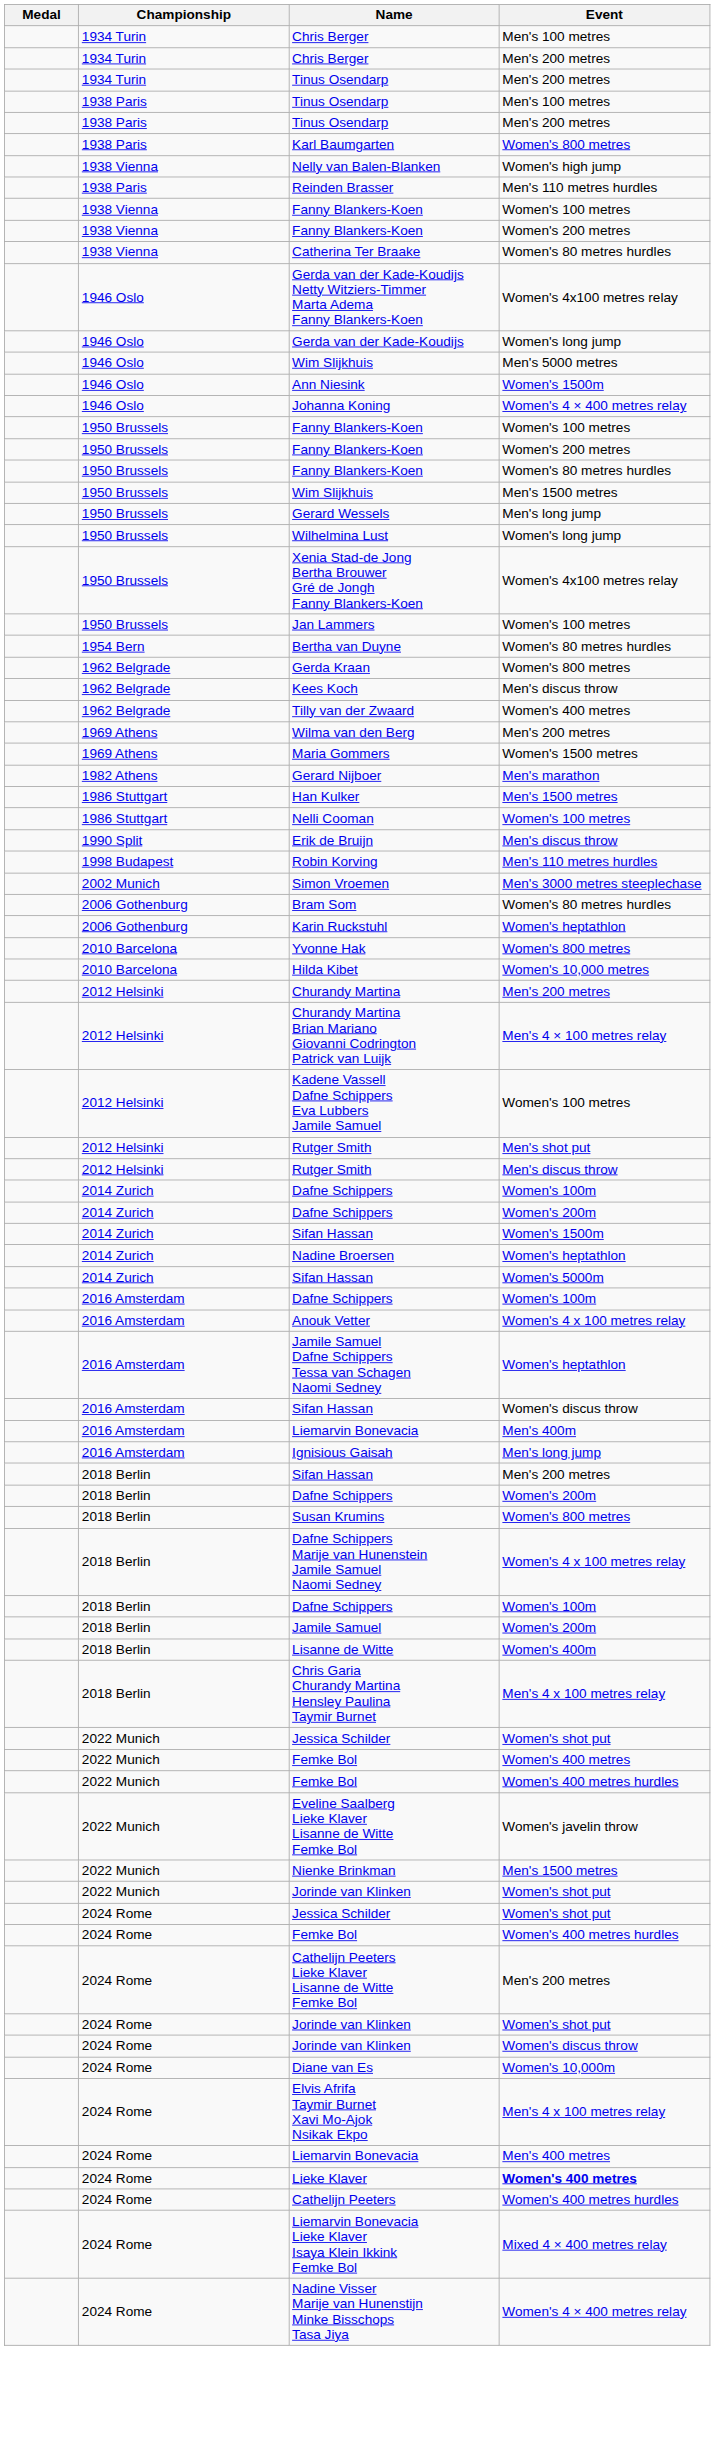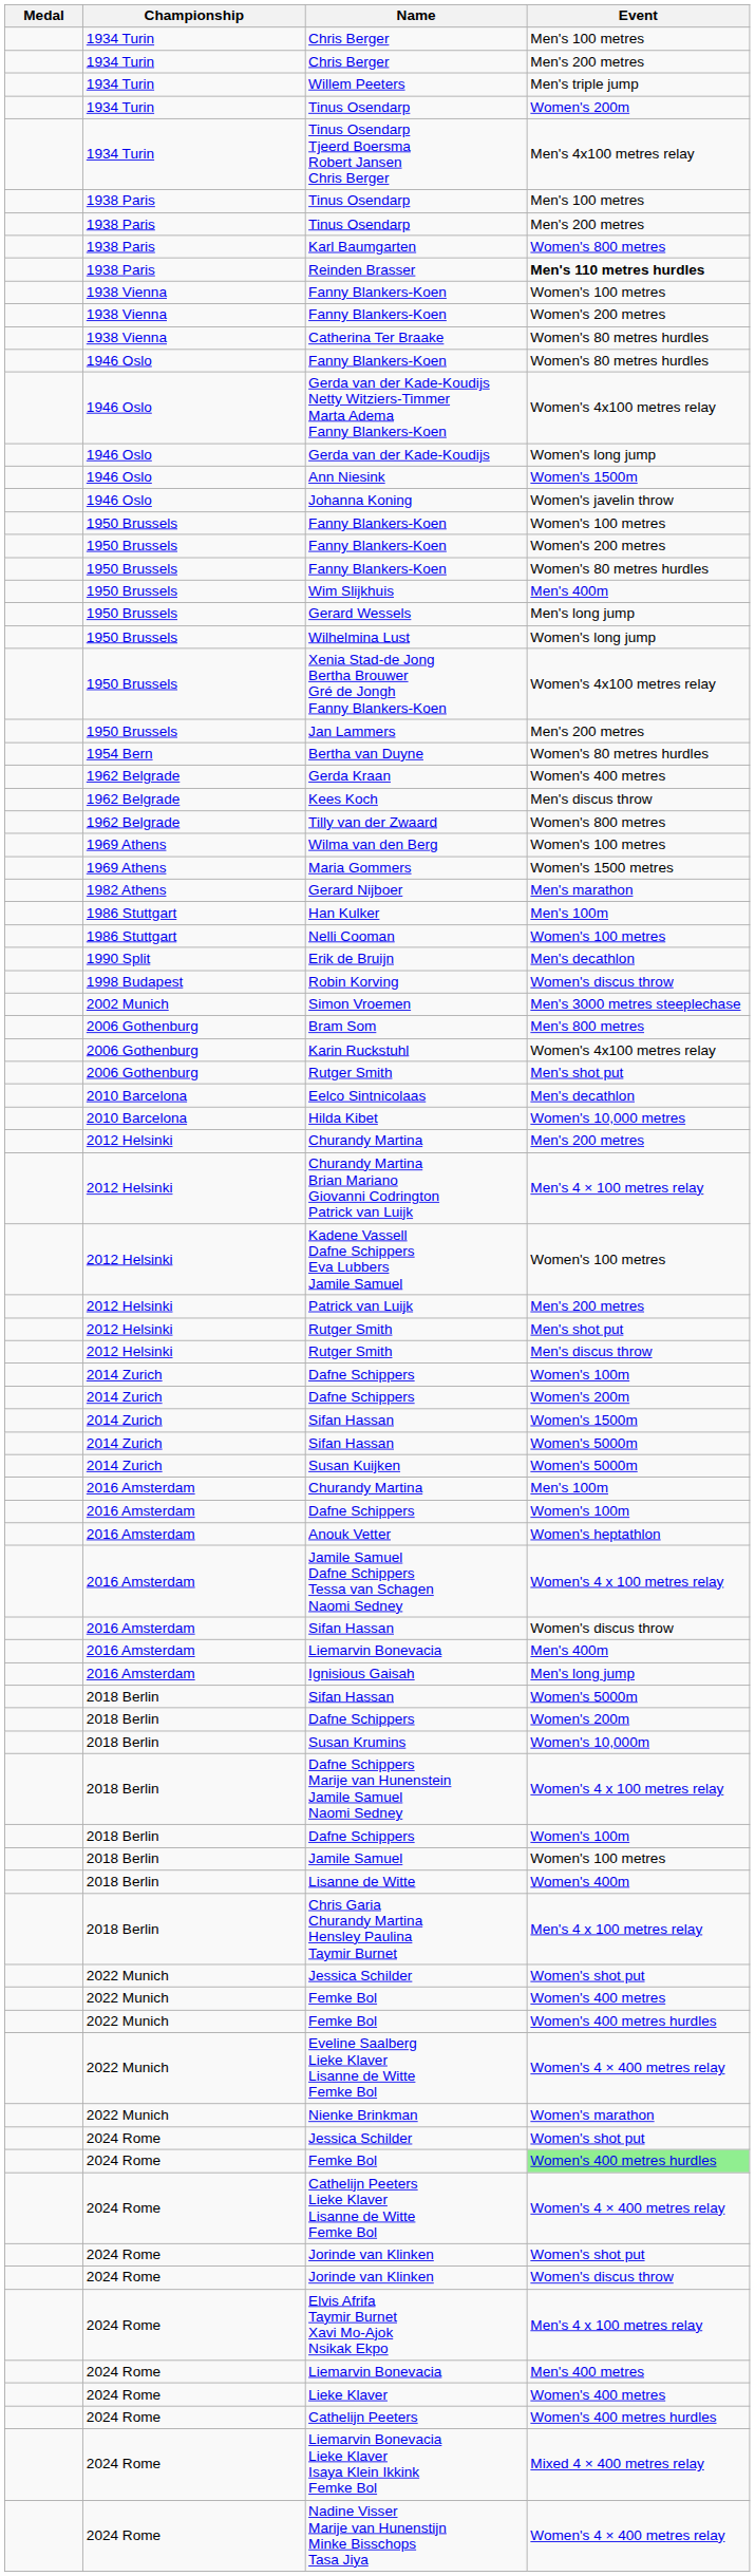 <table class="wikitable sortable">
 <tr>
 <th style="width:5em">Medal</th>
 <th style="width:15em">Championship</th>
 <th style="width:15em">Name</th>
 <th style="width:15em">Event</th>
 </tr>
 <tr>
 <td></td>
 <td> <a href='#'>1934 Turin</a></td>
 <td><a href='#'>Chris Berger</a></td>
 <td>Men's 100 metres</td>
 </tr>
 <tr>
 <td></td>
 <td> <a href='#'>1934 Turin</a></td>
 <td><a href='#'>Chris Berger</a></td>
 <td>Men's 200 metres</td>
 </tr>
 <tr>
 <td></td>
 <td> <a href='#'>1934 Turin</a></td>
+<td><a href='#'>Willem Peeters</a></td>
+<td>Men's triple jump</td>
+</tr>
+<tr>
+<td></td>
+<td> <a href='#'>1934 Turin</a></td>
 <td><a href='#'>Tinus Osendarp</a></td>
-<td>Men's 200 metres</td>
+<td><a href='#'>Women's 200m</a></td>
+</tr>
+<tr>
+<td></td>
+<td> <a href='#'>1934 Turin</a></td>
+<td><a href='#'>Tinus Osendarp</a><br><a href='#'>Tjeerd Boersma</a><br><a href='#'>Robert Jansen</a><br><a href='#'>Chris Berger</a></td>
+<td>Men's 4x100 metres relay</td>
 </tr>
 <tr>
 <td></td>
 <td> <a href='#'>1938 Paris</a></td>
 <td><a href='#'>Tinus Osendarp</a></td>
 <td>Men's 100 metres</td>
 </tr>
 <tr>
 <td></td>
 <td> <a href='#'>1938 Paris</a></td>
 <td><a href='#'>Tinus Osendarp</a></td>
 <td>Men's 200 metres</td>
 </tr>
 <tr>
 <td></td>
 <td> <a href='#'>1938 Paris</a></td>
 <td><a href='#'>Karl Baumgarten</a></td>
 <td><a href='#'>Women's 800 metres</a></td>
 </tr>
 <tr>
 <td></td>
-<td> <a href='#'>1938 Vienna</a></td>
-<td><a href='#'>Nelly van Balen-Blanken</a></td>
-<td>Women's high jump</td>
-</tr>
-<tr>
-<td></td>
 <td> <a href='#'>1938 Paris</a></td>
 <td><a href='#'>Reinden Brasser</a></td>
-<td>Men's 110 metres hurdles</td>
+<td><strong>Men's 110 metres hurdles</strong></td>
 </tr>
 <tr>
 <td></td>
 <td> <a href='#'>1938 Vienna</a></td>
 <td><a href='#'>Fanny Blankers-Koen</a></td>
 <td>Women's 100 metres</td>
 </tr>
 <tr>
 <td></td>
 <td> <a href='#'>1938 Vienna</a></td>
 <td><a href='#'>Fanny Blankers-Koen</a></td>
 <td>Women's 200 metres</td>
 </tr>
 <tr>
 <td></td>
 <td> <a href='#'>1938 Vienna</a></td>
 <td><a href='#'>Catherina Ter Braake</a></td>
 <td>Women's 80 metres hurdles</td>
 </tr>
 <tr>
 <td></td>
 <td> <a href='#'>1946 Oslo</a></td>
+<td><a href='#'>Fanny Blankers-Koen</a></td>
+<td>Women's 80 metres hurdles</td>
+</tr>
+<tr>
+<td></td>
+<td> <a href='#'>1946 Oslo</a></td>
 <td><a href='#'>Gerda van der Kade-Koudijs</a><br><a href='#'>Netty Witziers-Timmer</a><br><a href='#'>Marta Adema</a><br><a href='#'>Fanny Blankers-Koen</a></td>
 <td>Women's 4x100 metres relay</td>
 </tr>
 <tr>
 <td></td>
 <td> <a href='#'>1946 Oslo</a></td>
 <td><a href='#'>Gerda van der Kade-Koudijs</a></td>
 <td>Women's long jump</td>
 </tr>
 <tr>
 <td></td>
 <td> <a href='#'>1946 Oslo</a></td>
-<td><a href='#'>Wim Slijkhuis</a></td>
-<td>Men's 5000 metres</td>
-</tr>
-<tr>
-<td></td>
-<td> <a href='#'>1946 Oslo</a></td>
 <td><a href='#'>Ann Niesink</a></td>
 <td><a href='#'>Women's 1500m</a></td>
 </tr>
 <tr>
 <td></td>
 <td> <a href='#'>1946 Oslo</a></td>
 <td><a href='#'>Johanna Koning</a></td>
-<td><a href='#'>Women's 4 × 400 metres relay</a></td>
+<td>Women's javelin throw</td>
 </tr>
 <tr>
 <td></td>
 <td> <a href='#'>1950 Brussels</a></td>
 <td><a href='#'>Fanny Blankers-Koen</a></td>
 <td>Women's 100 metres</td>
 </tr>
 <tr>
 <td></td>
 <td> <a href='#'>1950 Brussels</a></td>
 <td><a href='#'>Fanny Blankers-Koen</a></td>
 <td>Women's 200 metres</td>
 </tr>
 <tr>
 <td></td>
 <td> <a href='#'>1950 Brussels</a></td>
 <td><a href='#'>Fanny Blankers-Koen</a></td>
 <td>Women's 80 metres hurdles</td>
 </tr>
 <tr>
 <td></td>
 <td> <a href='#'>1950 Brussels</a></td>
 <td><a href='#'>Wim Slijkhuis</a></td>
-<td>Men's 1500 metres</td>
+<td><a href='#'>Men's 400m</a></td>
 </tr>
 <tr>
 <td></td>
 <td> <a href='#'>1950 Brussels</a></td>
 <td><a href='#'>Gerard Wessels</a></td>
 <td>Men's long jump</td>
 </tr>
 <tr>
 <td></td>
 <td> <a href='#'>1950 Brussels</a></td>
 <td><a href='#'>Wilhelmina Lust</a></td>
 <td>Women's long jump</td>
 </tr>
 <tr>
 <td></td>
 <td> <a href='#'>1950 Brussels</a></td>
 <td><a href='#'>Xenia Stad-de Jong</a><br><a href='#'>Bertha Brouwer</a><br><a href='#'>Gré de Jongh</a><br><a href='#'>Fanny Blankers-Koen</a></td>
 <td>Women's 4x100 metres relay</td>
 </tr>
 <tr>
 <td></td>
 <td> <a href='#'>1950 Brussels</a></td>
 <td><a href='#'>Jan Lammers</a></td>
-<td>Women's 100 metres</td>
+<td>Men's 200 metres</td>
 </tr>
 <tr>
 <td></td>
 <td> <a href='#'>1954 Bern</a></td>
 <td><a href='#'>Bertha van Duyne</a></td>
 <td>Women's 80 metres hurdles</td>
 </tr>
 <tr>
 <td></td>
 <td> <a href='#'>1962 Belgrade</a></td>
 <td><a href='#'>Gerda Kraan</a></td>
-<td>Women's 800 metres</td>
+<td>Women's 400 metres</td>
 </tr>
 <tr>
 <td></td>
 <td> <a href='#'>1962 Belgrade</a></td>
 <td><a href='#'>Kees Koch</a></td>
 <td>Men's discus throw</td>
 </tr>
 <tr>
 <td></td>
 <td> <a href='#'>1962 Belgrade</a></td>
 <td><a href='#'>Tilly van der Zwaard</a></td>
-<td>Women's 400 metres</td>
+<td>Women's 800 metres</td>
 </tr>
 <tr>
 <td></td>
 <td> <a href='#'>1969 Athens</a></td>
 <td><a href='#'>Wilma van den Berg</a></td>
-<td>Men's 200 metres</td>
+<td>Women's 100 metres</td>
 </tr>
 <tr>
 <td></td>
 <td> <a href='#'>1969 Athens</a></td>
 <td><a href='#'>Maria Gommers</a></td>
 <td>Women's 1500 metres</td>
 </tr>
 <tr>
 <td></td>
 <td> <a href='#'>1982 Athens</a></td>
 <td><a href='#'>Gerard Nijboer</a></td>
 <td><a href='#'>Men's marathon</a></td>
 </tr>
 <tr>
 <td></td>
 <td> <a href='#'>1986 Stuttgart</a></td>
 <td><a href='#'>Han Kulker</a></td>
-<td><a href='#'>Men's 1500 metres</a></td>
+<td><a href='#'>Men's 100m</a></td>
 </tr>
 <tr>
 <td></td>
 <td> <a href='#'>1986 Stuttgart</a></td>
 <td><a href='#'>Nelli Cooman</a></td>
 <td><a href='#'>Women's 100 metres</a></td>
 </tr>
 <tr>
 <td></td>
 <td> <a href='#'>1990 Split</a></td>
 <td><a href='#'>Erik de Bruijn</a></td>
-<td><a href='#'>Men's discus throw</a></td>
+<td><a href='#'>Men's decathlon</a></td>
 </tr>
 <tr>
 <td></td>
 <td> <a href='#'>1998 Budapest</a></td>
 <td><a href='#'>Robin Korving</a></td>
-<td><a href='#'>Men's 110 metres hurdles</a></td>
+<td><a href='#'>Women's discus throw</a></td>
 </tr>
 <tr>
 <td></td>
 <td> <a href='#'>2002 Munich</a></td>
 <td><a href='#'>Simon Vroemen</a></td>
 <td><a href='#'>Men's 3000 metres steeplechase</a></td>
 </tr>
 <tr>
 <td></td>
 <td> <a href='#'>2006 Gothenburg</a></td>
 <td><a href='#'>Bram Som</a></td>
-<td>Women's 80 metres hurdles</td>
+<td><a href='#'>Men's 800 metres</a></td>
 </tr>
 <tr>
 <td></td>
 <td> <a href='#'>2006 Gothenburg</a></td>
 <td><a href='#'>Karin Ruckstuhl</a></td>
-<td><a href='#'>Women's heptathlon</a></td>
+<td>Women's 4x100 metres relay</td>
+</tr>
+<tr>
+<td></td>
+<td> <a href='#'>2006 Gothenburg</a></td>
+<td><a href='#'>Rutger Smith</a></td>
+<td><a href='#'>Men's shot put</a></td>
 </tr>
 <tr>
 <td></td>
 <td> <a href='#'>2010 Barcelona</a></td>
-<td><a href='#'>Yvonne Hak</a></td>
-<td><a href='#'>Women's 800 metres</a></td>
+<td><a href='#'>Eelco Sintnicolaas</a></td>
+<td><a href='#'>Men's decathlon</a></td>
 </tr>
 <tr>
 <td></td>
 <td> <a href='#'>2010 Barcelona</a></td>
 <td><a href='#'>Hilda Kibet</a></td>
 <td><a href='#'>Women's 10,000 metres</a></td>
 </tr>
 <tr>
 <td></td>
 <td> <a href='#'>2012 Helsinki</a></td>
 <td><a href='#'>Churandy Martina</a></td>
 <td><a href='#'>Men's 200 metres</a></td>
 </tr>
 <tr>
 <td></td>
 <td> <a href='#'>2012 Helsinki</a></td>
 <td><a href='#'>Churandy Martina</a><br><a href='#'>Brian Mariano</a><br><a href='#'>Giovanni Codrington</a><br><a href='#'>Patrick van Luijk</a></td>
 <td><a href='#'>Men's 4 × 100 metres relay</a></td>
 </tr>
 <tr>
 <td></td>
 <td> <a href='#'>2012 Helsinki</a></td>
 <td><a href='#'>Kadene Vassell</a><br><a href='#'>Dafne Schippers</a><br><a href='#'>Eva Lubbers</a><br><a href='#'>Jamile Samuel</a></td>
 <td>Women's 100 metres</td>
+</tr>
+<tr>
+<td></td>
+<td> <a href='#'>2012 Helsinki</a></td>
+<td><a href='#'>Patrick van Luijk</a></td>
+<td><a href='#'>Men's 200 metres</a></td>
 </tr>
 <tr>
 <td></td>
 <td> <a href='#'>2012 Helsinki</a></td>
 <td><a href='#'>Rutger Smith</a></td>
 <td><a href='#'>Men's shot put</a></td>
 </tr>
 <tr>
 <td></td>
 <td> <a href='#'>2012 Helsinki</a></td>
 <td><a href='#'>Rutger Smith</a></td>
 <td><a href='#'>Men's discus throw</a></td>
 </tr>
 <tr>
 <td></td>
 <td> <a href='#'>2014 Zurich</a></td>
 <td><a href='#'>Dafne Schippers</a></td>
 <td><a href='#'>Women's 100m</a></td>
 </tr>
 <tr>
 <td></td>
 <td> <a href='#'>2014 Zurich</a></td>
 <td><a href='#'>Dafne Schippers</a></td>
 <td><a href='#'>Women's 200m</a></td>
 </tr>
 <tr>
 <td></td>
 <td> <a href='#'>2014 Zurich</a></td>
 <td><a href='#'>Sifan Hassan</a></td>
 <td><a href='#'>Women's 1500m</a></td>
 </tr>
 <tr>
 <td></td>
 <td> <a href='#'>2014 Zurich</a></td>
-<td><a href='#'>Nadine Broersen</a></td>
-<td><a href='#'>Women's heptathlon</a></td>
+<td><a href='#'>Sifan Hassan</a></td>
+<td><a href='#'>Women's 5000m</a></td>
 </tr>
 <tr>
 <td></td>
 <td> <a href='#'>2014 Zurich</a></td>
-<td><a href='#'>Sifan Hassan</a></td>
+<td><a href='#'>Susan Kuijken</a></td>
 <td><a href='#'>Women's 5000m</a></td>
+</tr>
+<tr>
+<td></td>
+<td> <a href='#'>2016 Amsterdam</a></td>
+<td><a href='#'>Churandy Martina</a></td>
+<td><a href='#'>Men's 100m</a></td>
 </tr>
 <tr>
 <td></td>
 <td> <a href='#'>2016 Amsterdam</a></td>
 <td><a href='#'>Dafne Schippers</a></td>
 <td><a href='#'>Women's 100m</a></td>
 </tr>
 <tr>
 <td></td>
 <td> <a href='#'>2016 Amsterdam</a></td>
 <td><a href='#'>Anouk Vetter</a></td>
-<td><a href='#'>Women's 4 x 100 metres relay</a></td>
+<td><a href='#'>Women's heptathlon</a></td>
 </tr>
 <tr>
 <td></td>
 <td> <a href='#'>2016 Amsterdam</a></td>
 <td><a href='#'>Jamile Samuel</a><br><a href='#'>Dafne Schippers</a><br><a href='#'>Tessa van Schagen</a><br><a href='#'>Naomi Sedney</a></td>
-<td><a href='#'>Women's heptathlon</a></td>
+<td><a href='#'>Women's 4 x 100 metres relay</a></td>
 </tr>
 <tr>
 <td></td>
 <td> <a href='#'>2016 Amsterdam</a></td>
 <td><a href='#'>Sifan Hassan</a></td>
 <td>Women's discus throw</td>
 </tr>
 <tr>
 <td></td>
 <td> <a href='#'>2016 Amsterdam</a></td>
 <td><a href='#'>Liemarvin Bonevacia</a></td>
 <td><a href='#'>Men's 400m</a></td>
 </tr>
 <tr>
 <td></td>
 <td> <a href='#'>2016 Amsterdam</a></td>
 <td><a href='#'>Ignisious Gaisah</a></td>
 <td><a href='#'>Men's long jump</a></td>
 </tr>
 <tr>
 <td></td>
 <td> 2018 Berlin</td>
 <td><a href='#'>Sifan Hassan</a></td>
-<td>Men's 200 metres</td>
+<td><a href='#'>Women's 5000m</a></td>
 </tr>
 <tr>
 <td></td>
 <td> 2018 Berlin</td>
 <td><a href='#'>Dafne Schippers</a></td>
 <td><a href='#'>Women's 200m</a></td>
 </tr>
 <tr>
 <td></td>
 <td> 2018 Berlin</td>
 <td><a href='#'>Susan Krumins</a></td>
-<td><a href='#'>Women's 800 metres</a></td>
+<td><a href='#'>Women's 10,000m</a></td>
 </tr>
 <tr>
 <td></td>
 <td> 2018 Berlin</td>
 <td><a href='#'>Dafne Schippers</a><br><a href='#'>Marije van Hunenstein</a><br><a href='#'>Jamile Samuel</a><br><a href='#'>Naomi Sedney</a></td>
 <td><a href='#'>Women's 4 x 100 metres relay</a></td>
 </tr>
 <tr>
 <td></td>
 <td> 2018 Berlin</td>
 <td><a href='#'>Dafne Schippers</a></td>
 <td><a href='#'>Women's 100m</a></td>
 </tr>
 <tr>
 <td></td>
 <td> 2018 Berlin</td>
 <td><a href='#'>Jamile Samuel</a></td>
-<td><a href='#'>Women's 200m</a></td>
+<td>Women's 100 metres</td>
 </tr>
 <tr>
 <td></td>
 <td> 2018 Berlin</td>
 <td><a href='#'>Lisanne de Witte</a></td>
 <td><a href='#'>Women's 400m</a></td>
 </tr>
 <tr>
 <td></td>
 <td> 2018 Berlin</td>
 <td><a href='#'>Chris Garia</a><br><a href='#'>Churandy Martina</a><br><a href='#'>Hensley Paulina</a><br><a href='#'>Taymir Burnet</a></td>
 <td><a href='#'>Men's 4 x 100 metres relay</a></td>
 </tr>
 <tr>
 <td></td>
 <td> 2022 Munich</td>
 <td><a href='#'>Jessica Schilder</a></td>
 <td><a href='#'>Women's shot put</a></td>
 </tr>
 <tr>
 <td></td>
 <td> 2022 Munich</td>
 <td><a href='#'>Femke Bol</a></td>
 <td><a href='#'>Women's 400 metres</a></td>
 </tr>
 <tr>
 <td></td>
 <td> 2022 Munich</td>
 <td><a href='#'>Femke Bol</a></td>
 <td><a href='#'>Women's 400 metres hurdles</a></td>
 </tr>
 <tr>
 <td></td>
 <td> 2022 Munich</td>
 <td><a href='#'>Eveline Saalberg</a><br> <a href='#'>Lieke Klaver</a><br> <a href='#'>Lisanne de Witte</a><br> <a href='#'>Femke Bol</a></td>
-<td>Women's javelin throw</td>
+<td><a href='#'>Women's 4 × 400 metres relay</a></td>
 </tr>
 <tr>
 <td></td>
 <td> 2022 Munich</td>
 <td><a href='#'>Nienke Brinkman</a></td>
-<td><a href='#'>Men's 1500 metres</a></td>
-</tr>
-<tr>
-<td></td>
-<td> 2022 Munich</td>
-<td><a href='#'>Jorinde van Klinken</a></td>
-<td><a href='#'>Women's shot put</a></td>
+<td><a href='#'>Women's marathon</a></td>
 </tr>
 <tr>
 <td></td>
 <td> 2024 Rome</td>
 <td><a href='#'>Jessica Schilder</a></td>
 <td><a href='#'>Women's shot put</a></td>
 </tr>
 <tr>
 <td></td>
 <td> 2024 Rome</td>
 <td><a href='#'>Femke Bol</a></td>
-<td><a href='#'>Women's 400 metres hurdles</a></td>
+<td style="background: lightgreen;"><a href='#'>Women's 400 metres hurdles</a></td>
 </tr>
 <tr>
 <td></td>
 <td> 2024 Rome</td>
 <td><a href='#'>Cathelijn Peeters</a><br> <a href='#'>Lieke Klaver</a><br> <a href='#'>Lisanne de Witte</a><br> <a href='#'>Femke Bol</a></td>
-<td>Men's 200 metres</td>
+<td><a href='#'>Women's 4 × 400 metres relay</a></td>
 </tr>
 <tr>
 <td></td>
 <td> 2024 Rome</td>
 <td><a href='#'>Jorinde van Klinken</a></td>
 <td><a href='#'>Women's shot put</a></td>
 </tr>
 <tr>
 <td></td>
 <td> 2024 Rome</td>
 <td><a href='#'>Jorinde van Klinken</a></td>
 <td><a href='#'>Women's discus throw</a></td>
-</tr>
-<tr>
-<td></td>
-<td> 2024 Rome</td>
-<td><a href='#'>Diane van Es</a></td>
-<td><a href='#'>Women's 10,000m</a></td>
 </tr>
 <tr>
 <td></td>
 <td> 2024 Rome</td>
 <td><a href='#'>Elvis Afrifa</a><br><a href='#'>Taymir Burnet</a><br><a href='#'>Xavi Mo-Ajok</a><br><a href='#'>Nsikak Ekpo</a></td>
 <td><a href='#'>Men's 4 x 100 metres relay</a></td>
 </tr>
 <tr>
 <td></td>
 <td> 2024 Rome</td>
 <td><a href='#'>Liemarvin Bonevacia</a></td>
 <td><a href='#'>Men's 400 metres</a></td>
 </tr>
 <tr>
 <td></td>
 <td> 2024 Rome</td>
 <td><a href='#'>Lieke Klaver</a></td>
-<td><strong><a href='#'>Women's 400 metres</a></strong></td>
+<td><a href='#'>Women's 400 metres</a></td>
 </tr>
 <tr>
 <td></td>
 <td> 2024 Rome</td>
 <td><a href='#'>Cathelijn Peeters</a></td>
 <td><a href='#'>Women's 400 metres hurdles</a></td>
 </tr>
 <tr>
 <td></td>
 <td> 2024 Rome</td>
 <td><a href='#'>Liemarvin Bonevacia</a><br><a href='#'>Lieke Klaver</a><br><a href='#'>Isaya Klein Ikkink</a><br><a href='#'>Femke Bol</a></td>
 <td><a href='#'>Mixed 4 × 400 metres relay</a></td>
 </tr>
 <tr>
 <td></td>
 <td> 2024 Rome</td>
 <td><a href='#'>Nadine Visser</a><br><a href='#'>Marije van Hunenstijn</a><br><a href='#'>Minke Bisschops</a><br><a href='#'>Tasa Jiya</a></td>
 <td><a href='#'>Women's 4 × 400 metres relay</a></td>
 </tr>
 </table>
